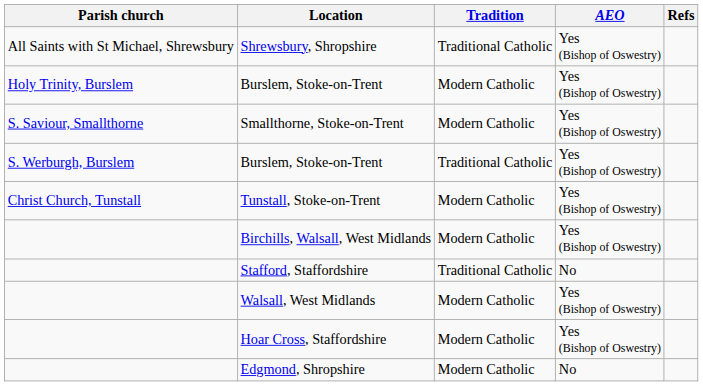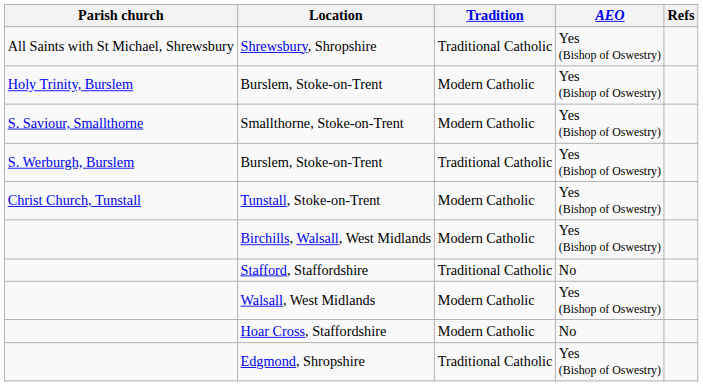 <table class="wikitable sortable">
 <tr>
 <th>Parish church</th>
 <th>Location</th>
 <th><a href='#'>Tradition</a></th>
 <th><em><a href='#'>AEO</a></em></th>
 <th>Refs</th>
 </tr>
 <tr>
 <td>All Saints with St Michael, Shrewsbury</td>
 <td><a href='#'>Shrewsbury</a>, Shropshire</td>
 <td>Traditional Catholic</td>
 <td>Yes <br> <small>(Bishop of Oswestry)</small></td>
 <td></td>
 </tr>
 <tr>
 <td><a href='#'>Holy Trinity, Burslem</a></td>
 <td>Burslem, Stoke-on-Trent</td>
 <td>Modern Catholic</td>
 <td>Yes <br> <small>(Bishop of Oswestry)</small></td>
 <td></td>
 </tr>
 <tr>
 <td><a href='#'>S. Saviour, Smallthorne</a></td>
 <td>Smallthorne, Stoke-on-Trent</td>
 <td>Modern Catholic</td>
 <td>Yes <br> <small>(Bishop of Oswestry)</small></td>
 <td></td>
 </tr>
 <tr>
 <td><a href='#'>S. Werburgh, Burslem</a></td>
 <td>Burslem, Stoke-on-Trent</td>
 <td>Traditional Catholic</td>
 <td>Yes <br> <small>(Bishop of Oswestry)</small></td>
 <td></td>
 </tr>
 <tr>
 <td><a href='#'>Christ Church, Tunstall</a></td>
 <td><a href='#'>Tunstall</a>, Stoke-on-Trent</td>
 <td>Modern Catholic</td>
 <td>Yes <br> <small>(Bishop of Oswestry)</small></td>
 <td></td>
 </tr>
 <tr>
 <td></td>
 <td><a href='#'>Birchills</a>, <a href='#'>Walsall</a>, West Midlands</td>
 <td>Modern Catholic</td>
 <td>Yes <br> <small>(Bishop of Oswestry)</small></td>
 <td></td>
 </tr>
 <tr>
 <td></td>
 <td><a href='#'>Stafford</a>, Staffordshire</td>
 <td>Traditional Catholic</td>
 <td>No</td>
 <td></td>
 </tr>
 <tr>
 <td></td>
 <td><a href='#'>Walsall</a>, West Midlands</td>
 <td>Modern Catholic</td>
 <td>Yes <br> <small>(Bishop of Oswestry)</small></td>
 <td></td>
 </tr>
 <tr>
 <td></td>
 <td><a href='#'>Hoar Cross</a>, Staffordshire</td>
 <td>Modern Catholic</td>
-<td>Yes <br> <small>(Bishop of Oswestry)</small></td>
+<td>No</td>
 <td></td>
 </tr>
 <tr>
 <td></td>
 <td><a href='#'>Edgmond</a>, Shropshire</td>
-<td>Modern Catholic</td>
-<td>No</td>
+<td>Traditional Catholic</td>
+<td>Yes <br> <small>(Bishop of Oswestry)</small></td>
 <td></td>
 </tr>
 </table>
